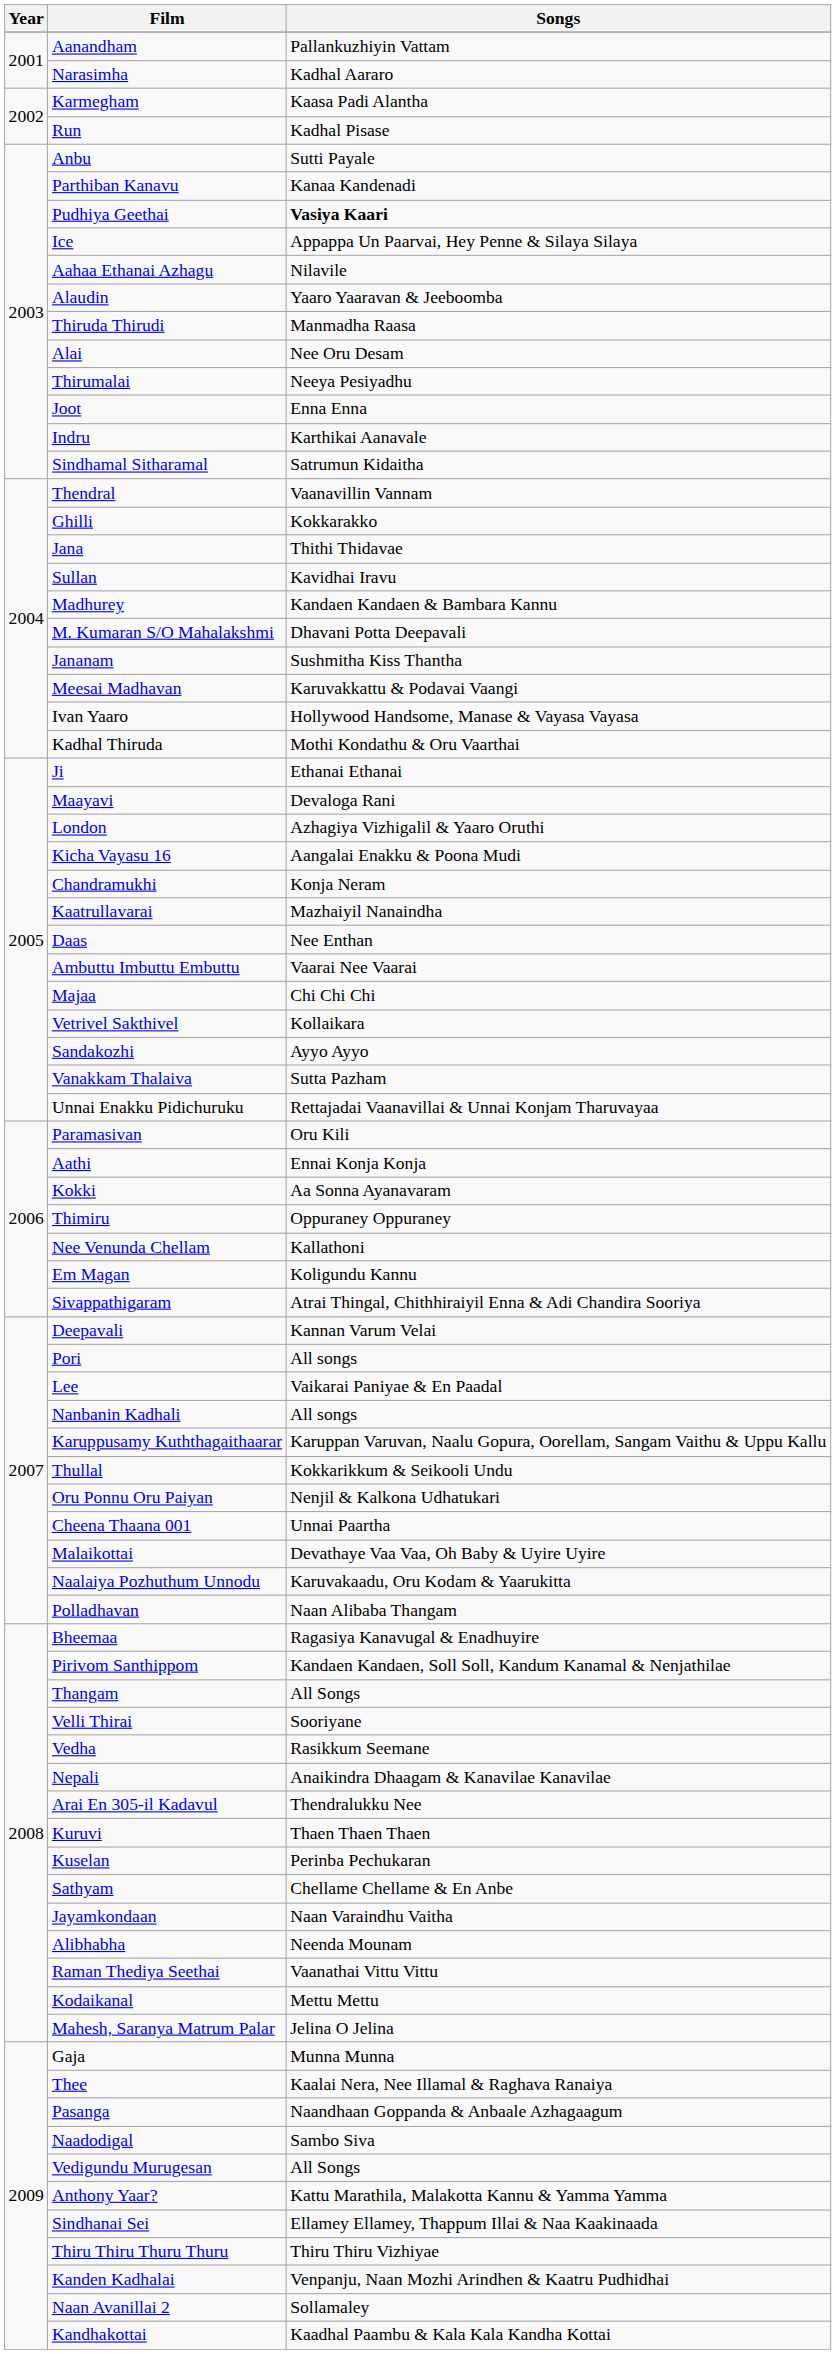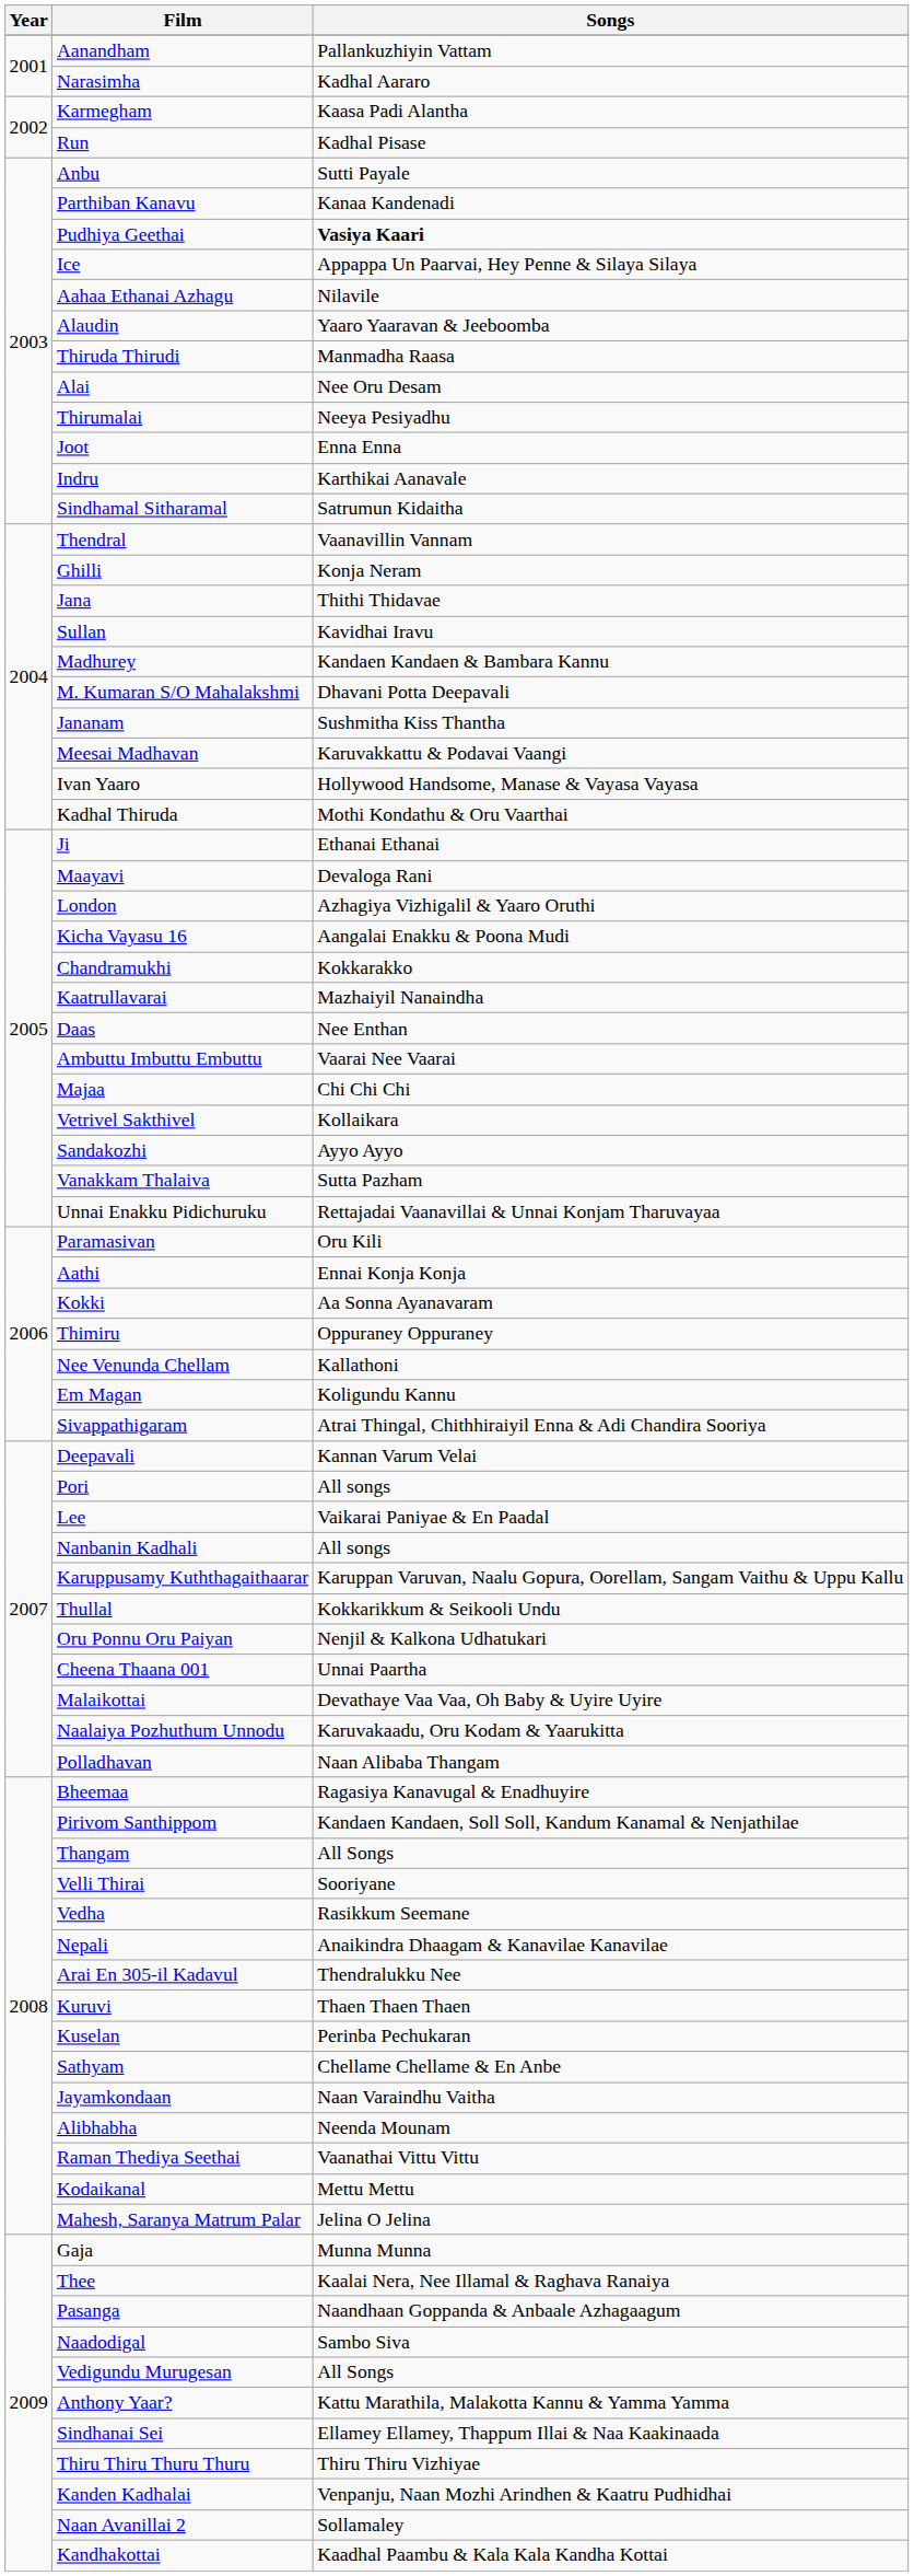 <table class="wikitable sortable">
 <tr>
 <th>Year</th>
 <th>Film</th>
 <th>Songs</th>
 </tr>
 <tr>
 </tr>
 <tr>
 <td rowspan="2">2001</td>
 <td><a href='#'>Aanandham</a></td>
 <td>Pallankuzhiyin Vattam</td>
 </tr>
 <tr>
 <td><a href='#'>Narasimha</a></td>
 <td>Kadhal Aararo</td>
 </tr>
 <tr>
 <td rowspan="2">2002</td>
 <td><a href='#'>Karmegham</a></td>
 <td>Kaasa Padi Alantha</td>
 </tr>
 <tr>
 <td><a href='#'>Run</a></td>
 <td>Kadhal Pisase</td>
 </tr>
 <tr>
 <td rowspan="12">2003</td>
 <td><a href='#'>Anbu</a></td>
 <td>Sutti Payale</td>
 </tr>
 <tr>
 <td><a href='#'>Parthiban Kanavu</a></td>
 <td>Kanaa Kandenadi</td>
 </tr>
 <tr>
 <td><a href='#'>Pudhiya Geethai</a></td>
 <td><strong>Vasiya Kaari</strong></td>
 </tr>
 <tr>
 <td><a href='#'>Ice</a></td>
 <td>Appappa Un Paarvai, Hey Penne & Silaya Silaya</td>
 </tr>
 <tr>
 <td><a href='#'>Aahaa Ethanai Azhagu</a></td>
 <td>Nilavile</td>
 </tr>
 <tr>
 <td><a href='#'>Alaudin</a></td>
 <td>Yaaro Yaaravan & Jeeboomba</td>
 </tr>
 <tr>
 <td><a href='#'>Thiruda Thirudi</a></td>
 <td>Manmadha Raasa</td>
 </tr>
 <tr>
 <td><a href='#'>Alai</a></td>
 <td>Nee Oru Desam</td>
 </tr>
 <tr>
 <td><a href='#'>Thirumalai</a></td>
 <td>Neeya Pesiyadhu</td>
 </tr>
 <tr>
 <td><a href='#'>Joot</a></td>
 <td>Enna Enna</td>
 </tr>
 <tr>
 <td><a href='#'>Indru</a></td>
 <td>Karthikai Aanavale</td>
 </tr>
 <tr>
 <td><a href='#'>Sindhamal Sitharamal</a></td>
 <td>Satrumun Kidaitha</td>
 </tr>
 <tr>
 <td rowspan=10>2004</td>
 <td><a href='#'>Thendral</a></td>
 <td>Vaanavillin Vannam</td>
 </tr>
 <tr>
 <td><a href='#'>Ghilli</a></td>
-<td>Kokkarakko</td>
+<td>Konja Neram</td>
 </tr>
 <tr>
 <td><a href='#'>Jana</a></td>
 <td>Thithi Thidavae</td>
 </tr>
 <tr>
 <td><a href='#'>Sullan</a></td>
 <td>Kavidhai Iravu</td>
 </tr>
 <tr>
 <td><a href='#'>Madhurey</a></td>
 <td>Kandaen Kandaen & Bambara Kannu</td>
 </tr>
 <tr>
 <td><a href='#'>M. Kumaran S/O Mahalakshmi</a></td>
 <td>Dhavani Potta Deepavali</td>
 </tr>
 <tr>
 <td><a href='#'>Jananam</a></td>
 <td>Sushmitha Kiss Thantha</td>
 </tr>
 <tr>
 <td><a href='#'>Meesai Madhavan</a></td>
 <td>Karuvakkattu & Podavai Vaangi</td>
 </tr>
 <tr>
 <td>Ivan Yaaro</td>
 <td>Hollywood Handsome, Manase & Vayasa Vayasa</td>
 </tr>
 <tr>
 <td>Kadhal Thiruda</td>
 <td>Mothi Kondathu & Oru Vaarthai</td>
 </tr>
 <tr>
 <td rowspan="13">2005</td>
 <td><a href='#'>Ji</a></td>
 <td>Ethanai Ethanai</td>
 </tr>
 <tr>
 <td><a href='#'>Maayavi</a></td>
 <td>Devaloga Rani</td>
 </tr>
 <tr>
 <td><a href='#'>London</a></td>
 <td>Azhagiya Vizhigalil & Yaaro Oruthi</td>
 </tr>
 <tr>
 <td><a href='#'>Kicha Vayasu 16</a></td>
 <td>Aangalai Enakku & Poona Mudi</td>
 </tr>
 <tr>
 <td><a href='#'>Chandramukhi</a></td>
-<td>Konja Neram</td>
+<td>Kokkarakko</td>
 </tr>
 <tr>
 <td><a href='#'>Kaatrullavarai</a></td>
 <td>Mazhaiyil Nanaindha</td>
 </tr>
 <tr>
 <td><a href='#'>Daas</a></td>
 <td>Nee Enthan</td>
 </tr>
 <tr>
 <td><a href='#'>Ambuttu Imbuttu Embuttu</a></td>
 <td>Vaarai Nee Vaarai</td>
 </tr>
 <tr>
 <td><a href='#'>Majaa</a></td>
 <td>Chi Chi Chi</td>
 </tr>
 <tr>
 <td><a href='#'>Vetrivel Sakthivel</a></td>
 <td>Kollaikara</td>
 </tr>
 <tr>
 <td><a href='#'>Sandakozhi</a></td>
 <td>Ayyo Ayyo</td>
 </tr>
 <tr>
 <td><a href='#'>Vanakkam Thalaiva</a></td>
 <td>Sutta Pazham</td>
 </tr>
 <tr>
 <td>Unnai Enakku Pidichuruku</td>
 <td>Rettajadai Vaanavillai & Unnai Konjam Tharuvayaa</td>
 </tr>
 <tr>
 <td rowspan="7">2006</td>
 <td><a href='#'>Paramasivan</a></td>
 <td>Oru Kili</td>
 </tr>
 <tr>
 <td><a href='#'>Aathi</a></td>
 <td>Ennai Konja Konja</td>
 </tr>
 <tr>
 <td><a href='#'>Kokki</a></td>
 <td>Aa Sonna Ayanavaram</td>
 </tr>
 <tr>
 <td><a href='#'>Thimiru</a></td>
 <td>Oppuraney Oppuraney</td>
 </tr>
 <tr>
 <td><a href='#'>Nee Venunda Chellam</a></td>
 <td>Kallathoni</td>
 </tr>
 <tr>
 <td><a href='#'>Em Magan</a></td>
 <td>Koligundu Kannu</td>
 </tr>
 <tr>
 <td><a href='#'>Sivappathigaram</a></td>
 <td>Atrai Thingal, Chithhiraiyil Enna & Adi Chandira Sooriya</td>
 </tr>
 <tr>
 <td rowspan="11">2007</td>
 <td><a href='#'>Deepavali</a></td>
 <td>Kannan Varum Velai</td>
 </tr>
 <tr>
 <td><a href='#'>Pori</a></td>
 <td>All songs</td>
 </tr>
 <tr>
 <td><a href='#'>Lee</a></td>
 <td>Vaikarai Paniyae & En Paadal</td>
 </tr>
 <tr>
 <td><a href='#'>Nanbanin Kadhali</a></td>
 <td>All songs</td>
 </tr>
 <tr>
 <td><a href='#'>Karuppusamy Kuththagaithaarar</a></td>
 <td>Karuppan Varuvan, Naalu Gopura, Oorellam, Sangam Vaithu & Uppu Kallu</td>
 </tr>
 <tr>
 <td><a href='#'>Thullal</a></td>
 <td>Kokkarikkum & Seikooli Undu</td>
 </tr>
 <tr>
 <td><a href='#'>Oru Ponnu Oru Paiyan</a></td>
 <td>Nenjil & Kalkona Udhatukari</td>
 </tr>
 <tr>
 <td><a href='#'>Cheena Thaana 001</a></td>
 <td>Unnai Paartha</td>
 </tr>
 <tr>
 <td><a href='#'>Malaikottai</a></td>
 <td>Devathaye Vaa Vaa, Oh Baby & Uyire Uyire</td>
 </tr>
 <tr>
 <td><a href='#'>Naalaiya Pozhuthum Unnodu</a></td>
 <td>Karuvakaadu, Oru Kodam & Yaarukitta</td>
 </tr>
 <tr>
 <td><a href='#'>Polladhavan</a></td>
 <td>Naan Alibaba Thangam</td>
 </tr>
 <tr>
 <td rowspan="15">2008</td>
 <td><a href='#'>Bheemaa</a></td>
 <td>Ragasiya Kanavugal & Enadhuyire</td>
 </tr>
 <tr>
 <td><a href='#'>Pirivom Santhippom</a></td>
 <td>Kandaen Kandaen, Soll Soll, Kandum Kanamal & Nenjathilae</td>
 </tr>
 <tr>
 <td><a href='#'>Thangam</a></td>
 <td>All Songs</td>
 </tr>
 <tr>
 <td><a href='#'>Velli Thirai</a></td>
 <td>Sooriyane</td>
 </tr>
 <tr>
 <td><a href='#'>Vedha</a></td>
 <td>Rasikkum Seemane</td>
 </tr>
 <tr>
 <td><a href='#'>Nepali</a></td>
 <td>Anaikindra Dhaagam & Kanavilae Kanavilae</td>
 </tr>
 <tr>
 <td><a href='#'>Arai En 305-il Kadavul</a></td>
 <td>Thendralukku Nee</td>
 </tr>
 <tr>
 <td><a href='#'>Kuruvi</a></td>
 <td>Thaen Thaen Thaen</td>
 </tr>
 <tr>
 <td><a href='#'>Kuselan</a></td>
 <td>Perinba Pechukaran</td>
 </tr>
 <tr>
 <td><a href='#'>Sathyam</a></td>
 <td>Chellame Chellame & En Anbe</td>
 </tr>
 <tr>
 <td><a href='#'>Jayamkondaan</a></td>
 <td>Naan Varaindhu Vaitha</td>
 </tr>
 <tr>
 <td><a href='#'>Alibhabha</a></td>
 <td>Neenda Mounam</td>
 </tr>
 <tr>
 <td><a href='#'>Raman Thediya Seethai</a></td>
 <td>Vaanathai Vittu Vittu</td>
 </tr>
 <tr>
 <td><a href='#'>Kodaikanal</a></td>
 <td>Mettu Mettu</td>
 </tr>
 <tr>
 <td><a href='#'>Mahesh, Saranya Matrum Palar</a></td>
 <td>Jelina O Jelina</td>
 </tr>
 <tr>
 <td rowspan="11">2009</td>
 <td>Gaja</td>
 <td>Munna Munna</td>
 </tr>
 <tr>
 <td><a href='#'>Thee</a></td>
 <td>Kaalai Nera, Nee Illamal & Raghava Ranaiya</td>
 </tr>
 <tr>
 <td><a href='#'>Pasanga</a></td>
 <td>Naandhaan Goppanda & Anbaale Azhagaagum</td>
 </tr>
 <tr>
 <td><a href='#'>Naadodigal</a></td>
 <td>Sambo Siva</td>
 </tr>
 <tr>
 <td><a href='#'>Vedigundu Murugesan</a></td>
 <td>All Songs</td>
 </tr>
 <tr>
 <td><a href='#'>Anthony Yaar?</a></td>
 <td>Kattu Marathila, Malakotta Kannu & Yamma Yamma</td>
 </tr>
 <tr>
 <td><a href='#'>Sindhanai Sei</a></td>
 <td>Ellamey Ellamey, Thappum Illai & Naa Kaakinaada</td>
 </tr>
 <tr>
 <td><a href='#'>Thiru Thiru Thuru Thuru</a></td>
 <td>Thiru Thiru Vizhiyae</td>
 </tr>
 <tr>
 <td><a href='#'>Kanden Kadhalai</a></td>
 <td>Venpanju, Naan Mozhi Arindhen & Kaatru Pudhidhai</td>
 </tr>
 <tr>
 <td><a href='#'>Naan Avanillai 2</a></td>
 <td>Sollamaley</td>
 </tr>
 <tr>
 <td><a href='#'>Kandhakottai</a></td>
 <td>Kaadhal Paambu & Kala Kala Kandha Kottai</td>
 </tr>
 </table>
